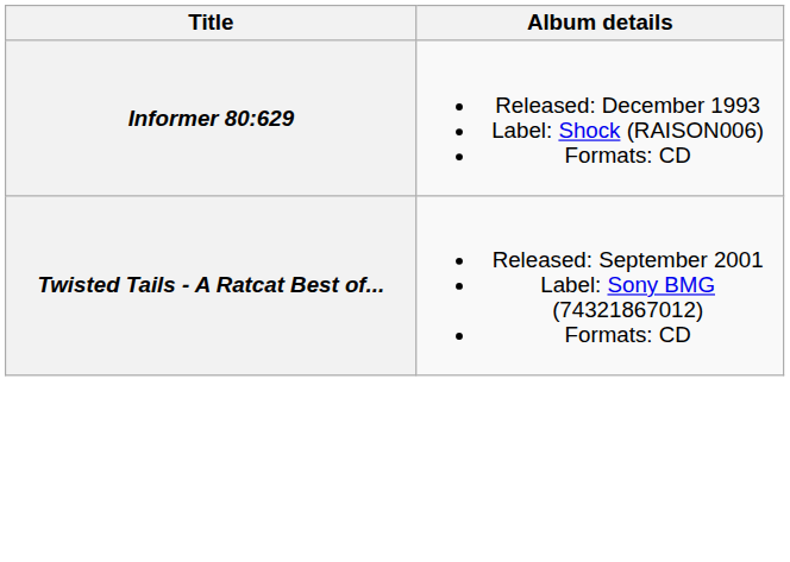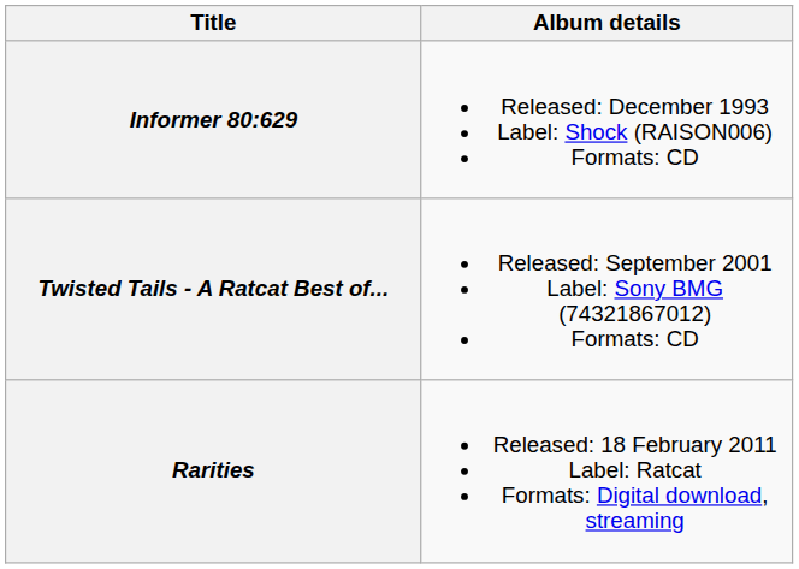 <table class="wikitable plainrowheaders" style="text-align:center;" border="1">
 <tr>
 <th scope="col" style="width:18em;">Title</th>
 <th scope="col" style="width:16em;">Album details</th>
 </tr>
 <tr>
 <th scope="row"><em>Informer 80:629</em></th>
 <td><br><ul><li>Released: December 1993</li><li>Label: <a href='#'>Shock</a> (RAISON006)</li><li>Formats: CD</li></ul></td>
 </tr>
 <tr>
 <th scope="row"><em>Twisted Tails - A Ratcat Best of...</em></th>
 <td><br><ul><li>Released: September 2001</li><li>Label: <a href='#'>Sony BMG</a> (74321867012)</li><li>Formats: CD</li></ul></td>
 </tr>
+<tr>
+<th scope="row"><em>Rarities</em></th>
+<td><br><ul><li>Released: 18 February 2011</li><li>Label: Ratcat</li><li>Formats: <a href='#'>Digital download</a>, <a href='#'>streaming</a></li></ul></td>
+</tr>
 </table>
